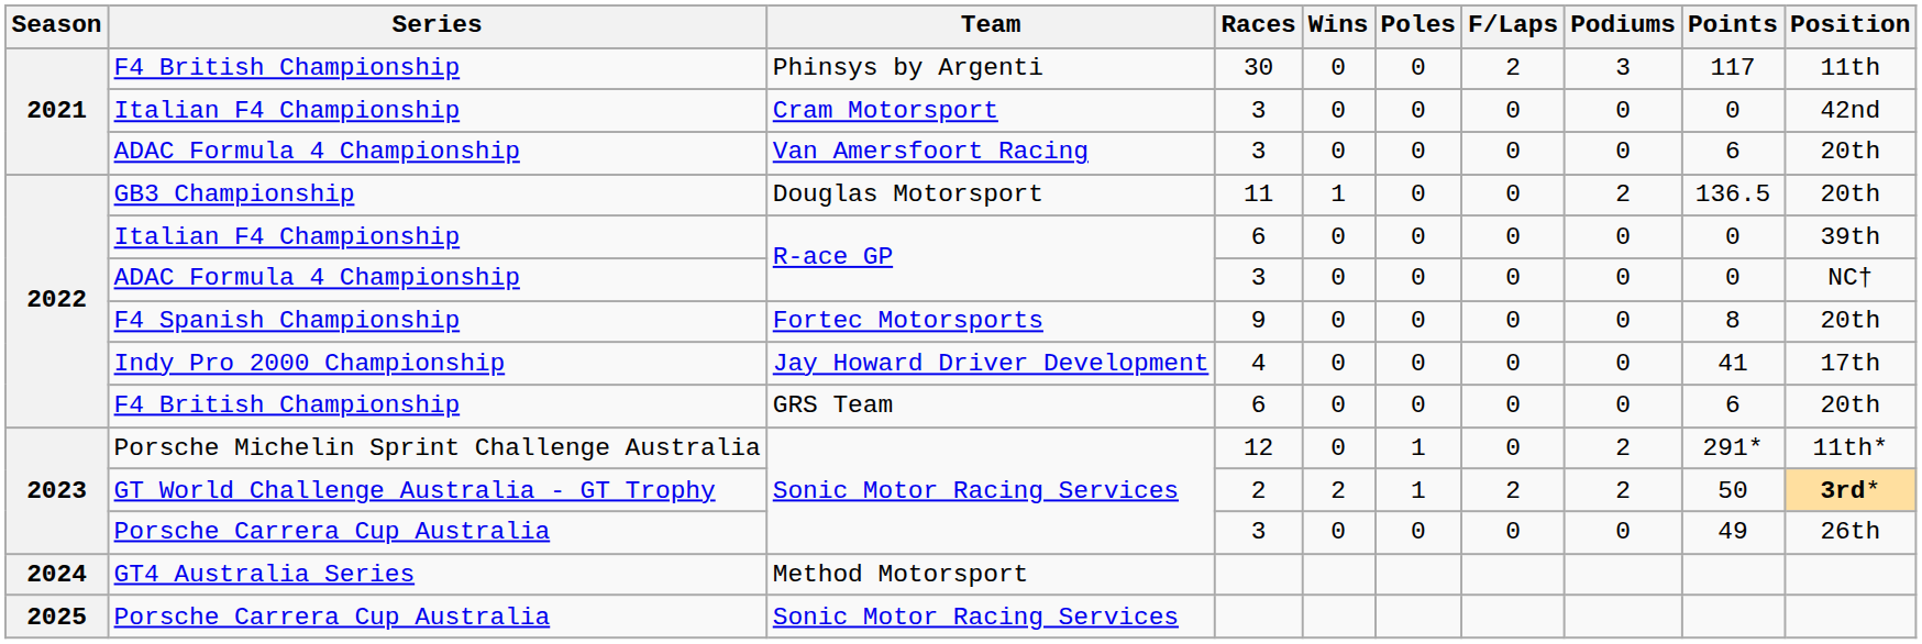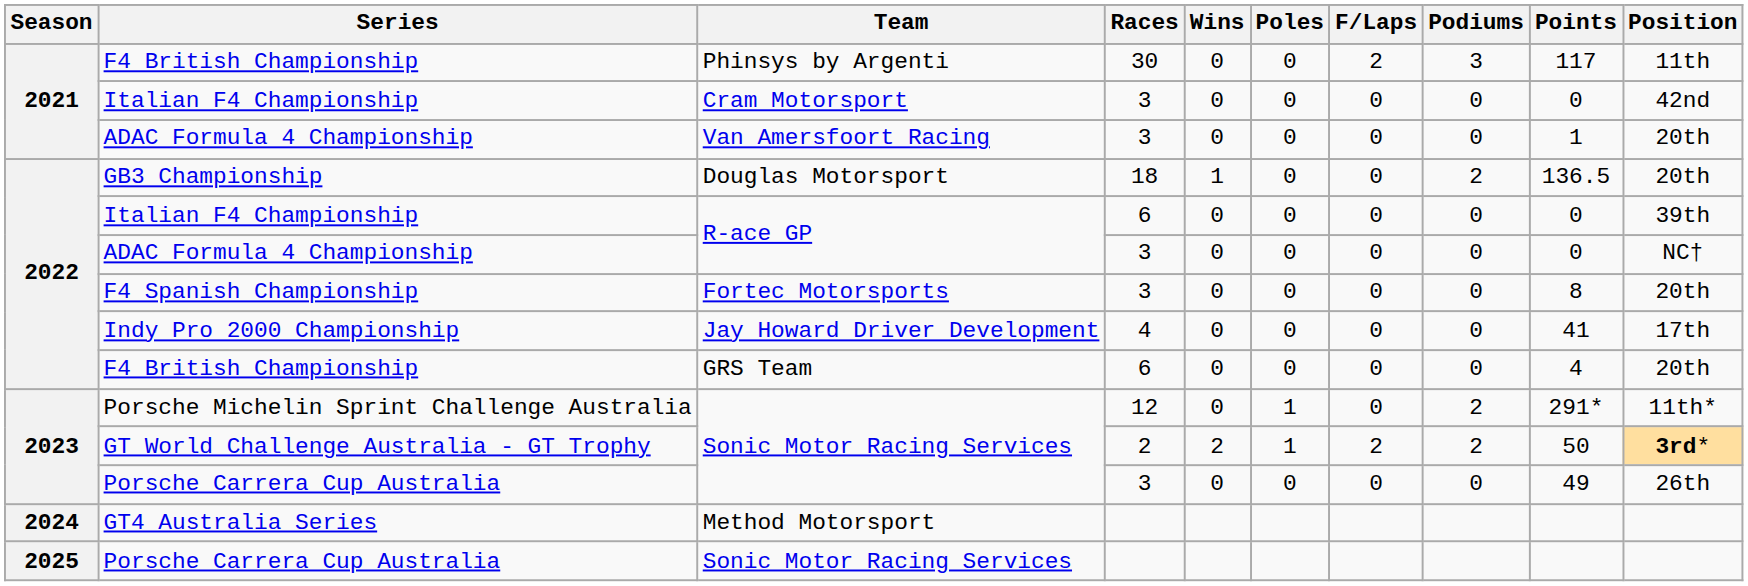 <table class="wikitable" style="font-size: 90%; text-align:center">
 <tr>
 <th>Season</th>
 <th>Series</th>
 <th>Team</th>
 <th>Races</th>
 <th>Wins</th>
 <th>Poles</th>
 <th>F/Laps</th>
 <th>Podiums</th>
 <th>Points</th>
 <th>Position</th>
 </tr>
 <tr>
 <th rowspan=3>2021</th>
 <td align=left><a href='#'>F4 British Championship</a></td>
 <td align=left>Phinsys by Argenti</td>
 <td>30</td>
 <td>0</td>
 <td>0</td>
 <td>2</td>
 <td>3</td>
 <td>117</td>
 <td>11th</td>
 </tr>
 <tr>
 <td align=left><a href='#'>Italian F4 Championship</a></td>
 <td align=left><a href='#'>Cram Motorsport</a></td>
 <td>3</td>
 <td>0</td>
 <td>0</td>
 <td>0</td>
 <td>0</td>
 <td>0</td>
 <td>42nd</td>
 </tr>
 <tr>
 <td align=left><a href='#'>ADAC Formula 4 Championship</a></td>
 <td align=left><a href='#'>Van Amersfoort Racing</a></td>
 <td>3</td>
 <td>0</td>
 <td>0</td>
 <td>0</td>
 <td>0</td>
-<td>6</td>
+<td>1</td>
 <td>20th</td>
 </tr>
 <tr>
 <th rowspan="6">2022</th>
 <td align=left><a href='#'>GB3 Championship</a></td>
 <td align=left>Douglas Motorsport</td>
-<td>11</td>
+<td>18</td>
 <td>1</td>
 <td>0</td>
 <td>0</td>
 <td>2</td>
 <td>136.5</td>
 <td>20th</td>
 </tr>
 <tr>
 <td align=left><a href='#'>Italian F4 Championship</a></td>
 <td rowspan=2 align=left><a href='#'>R-ace GP</a></td>
 <td>6</td>
 <td>0</td>
 <td>0</td>
 <td>0</td>
 <td>0</td>
 <td>0</td>
 <td>39th</td>
 </tr>
 <tr>
 <td align=left><a href='#'>ADAC Formula 4 Championship</a></td>
 <td>3</td>
 <td>0</td>
 <td>0</td>
 <td>0</td>
 <td>0</td>
 <td>0</td>
 <td>NC†</td>
 </tr>
 <tr>
 <td align=left><a href='#'>F4 Spanish Championship</a></td>
 <td align=left><a href='#'>Fortec Motorsports</a></td>
-<td>9</td>
+<td>3</td>
 <td>0</td>
 <td>0</td>
 <td>0</td>
 <td>0</td>
 <td>8</td>
 <td>20th</td>
 </tr>
 <tr>
 <td align=left><a href='#'>Indy Pro 2000 Championship</a></td>
 <td align=left><a href='#'>Jay Howard Driver Development</a></td>
 <td>4</td>
 <td>0</td>
 <td>0</td>
 <td>0</td>
 <td>0</td>
 <td>41</td>
 <td>17th</td>
 </tr>
 <tr>
 <td align=left><a href='#'>F4 British Championship</a></td>
 <td align=left>GRS Team</td>
 <td>6</td>
 <td>0</td>
 <td>0</td>
 <td>0</td>
 <td>0</td>
-<td>6</td>
+<td>4</td>
 <td>20th</td>
 </tr>
 <tr>
 <th rowspan="3">2023</th>
 <td align=left>Porsche Michelin Sprint Challenge Australia</td>
 <td rowspan="3" align="left"><a href='#'>Sonic Motor Racing Services</a></td>
 <td>12</td>
 <td>0</td>
 <td>1</td>
 <td>0</td>
 <td>2</td>
 <td>291*</td>
 <td>11th*</td>
 </tr>
 <tr>
 <td align=left><a href='#'>GT World Challenge Australia - GT Trophy</a></td>
 <td>2</td>
 <td>2</td>
 <td>1</td>
 <td>2</td>
 <td>2</td>
 <td>50</td>
 <td style="background:#ffdf9f;"><strong>3rd</strong>*</td>
 </tr>
 <tr>
 <td align=left><a href='#'>Porsche Carrera Cup Australia</a></td>
 <td>3</td>
 <td>0</td>
 <td>0</td>
 <td>0</td>
 <td>0</td>
 <td>49</td>
 <td>26th</td>
 </tr>
 <tr>
 <th>2024</th>
 <td align=left><a href='#'>GT4 Australia Series</a></td>
 <td align=left>Method Motorsport</td>
 <td></td>
 <td></td>
 <td></td>
 <td></td>
 <td></td>
 <td></td>
 <td></td>
 </tr>
 <tr>
 <th>2025</th>
 <td align=left><a href='#'>Porsche Carrera Cup Australia</a></td>
 <td align=left><a href='#'>Sonic Motor Racing Services</a></td>
 <td></td>
 <td></td>
 <td></td>
 <td></td>
 <td></td>
 <td></td>
 <td></td>
 </tr>
 </table>
